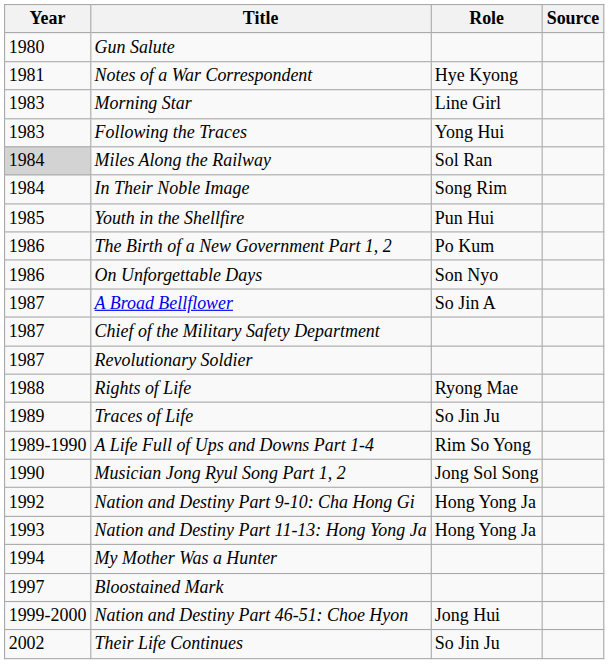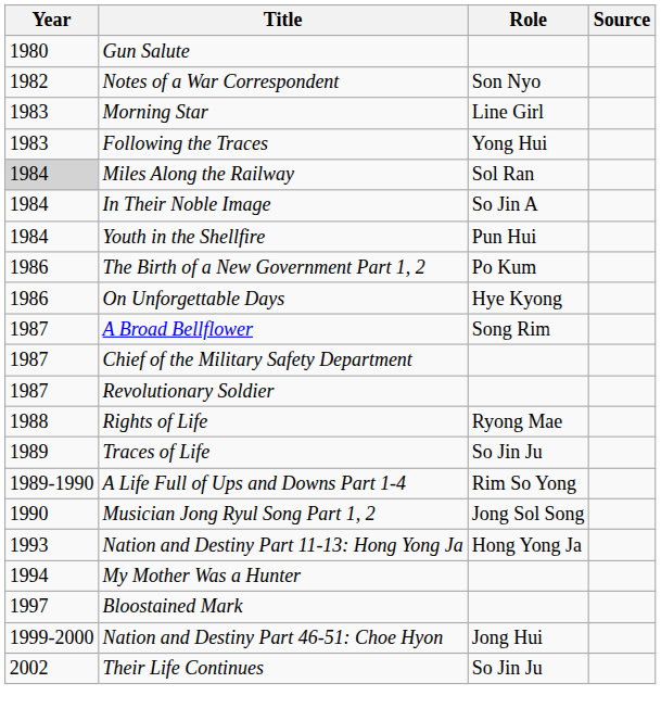 <table class="wikitable sortable plainrowheaders">
 <tr>
 <th>Year</th>
 <th>Title</th>
 <th>Role</th>
 <th class="unsortable">Source</th>
 </tr>
 <tr>
 <td>1980</td>
 <td><em>Gun Salute</em></td>
 <td></td>
 <td></td>
 </tr>
 <tr>
-<td>1981</td>
+<td>1982</td>
 <td><em>Notes of a War Correspondent</em></td>
-<td>Hye Kyong</td>
+<td>Son Nyo</td>
 <td></td>
 </tr>
 <tr>
 <td>1983</td>
 <td><em>Morning Star</em></td>
 <td>Line Girl</td>
 <td></td>
 </tr>
 <tr>
 <td>1983</td>
 <td><em>Following the Traces</em></td>
 <td>Yong Hui</td>
 <td></td>
 </tr>
 <tr>
 <td style="background: lightgrey;">1984</td>
 <td><em>Miles Along the Railway</em></td>
 <td>Sol Ran</td>
 <td></td>
 </tr>
 <tr>
 <td>1984</td>
 <td><em>In Their Noble Image</em></td>
-<td>Song Rim</td>
+<td>So Jin A</td>
 <td></td>
 </tr>
 <tr>
-<td>1985</td>
+<td>1984</td>
 <td><em>Youth in the Shellfire</em></td>
 <td>Pun Hui</td>
 <td></td>
 </tr>
 <tr>
 <td>1986</td>
 <td><em>The Birth of a New Government Part 1, 2</em></td>
 <td>Po Kum</td>
 <td></td>
 </tr>
 <tr>
 <td>1986</td>
 <td><em>On Unforgettable Days</em></td>
-<td>Son Nyo</td>
+<td>Hye Kyong</td>
 <td></td>
 </tr>
 <tr>
 <td>1987</td>
 <td><em><a href='#'>A Broad Bellflower</a></em></td>
-<td>So Jin A</td>
+<td>Song Rim</td>
 <td></td>
 </tr>
 <tr>
 <td>1987</td>
 <td><em>Chief of the Military Safety Department</em></td>
 <td></td>
 <td></td>
 </tr>
 <tr>
 <td>1987</td>
 <td><em>Revolutionary Soldier</em></td>
 <td></td>
 <td></td>
 </tr>
 <tr>
 <td>1988</td>
 <td><em>Rights of Life</em></td>
 <td>Ryong Mae</td>
 <td></td>
 </tr>
 <tr>
 <td>1989</td>
 <td><em>Traces of Life</em></td>
 <td>So Jin Ju</td>
 <td></td>
 </tr>
 <tr>
 <td>1989-1990</td>
 <td><em>A Life Full of Ups and Downs Part 1-4</em></td>
 <td>Rim So Yong</td>
 <td></td>
 </tr>
 <tr>
 <td>1990</td>
 <td><em>Musician Jong Ryul Song Part 1, 2</em></td>
 <td>Jong Sol Song</td>
 <td></td>
 </tr>
 <tr>
-<td>1992</td>
-<td><em>Nation and Destiny Part 9-10: Cha Hong Gi</em></td>
-<td>Hong Yong Ja</td>
-<td></td>
-</tr>
-<tr>
 <td>1993</td>
 <td><em>Nation and Destiny Part 11-13: Hong Yong Ja</em></td>
 <td>Hong Yong Ja</td>
 <td></td>
 </tr>
 <tr>
 <td>1994</td>
 <td><em>My Mother Was a Hunter</em></td>
 <td></td>
 <td></td>
 </tr>
 <tr>
 <td>1997</td>
 <td><em>Bloostained Mark</em></td>
 <td></td>
 <td></td>
 </tr>
 <tr>
 <td>1999-2000</td>
 <td><em>Nation and Destiny Part 46-51: Choe Hyon</em></td>
 <td>Jong Hui</td>
 <td></td>
 </tr>
 <tr>
 <td>2002</td>
 <td><em>Their Life Continues</em></td>
 <td>So Jin Ju</td>
 <td></td>
 </tr>
 </table>
